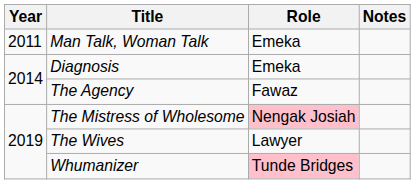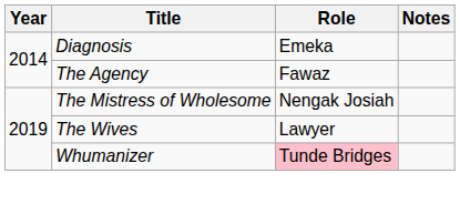 <table class = "wikitable sortable">
 <tr>
 <th>Year</th>
 <th>Title</th>
 <th>Role</th>
 <th class = "unsortable">Notes</th>
-</tr>
-<tr>
-<td>2011</td>
-<td><em>Man Talk, Woman Talk</em></td>
-<td>Emeka</td>
-<td></td>
 </tr>
 <tr>
 <td rowspan="2">2014</td>
 <td><em>Diagnosis</em></td>
 <td>Emeka</td>
 <td></td>
 </tr>
 <tr>
 <td><em>The Agency</em></td>
 <td>Fawaz</td>
 <td></td>
 </tr>
 <tr>
 <td rowspan="3">2019</td>
 <td><em>The Mistress of Wholesome</em></td>
-<td style="background: pink;">Nengak Josiah</td>
+<td>Nengak Josiah</td>
 <td></td>
 </tr>
 <tr>
 <td><em>The Wives</em></td>
 <td>Lawyer</td>
 <td></td>
 </tr>
 <tr>
 <td><em>Whumanizer</em></td>
 <td style="background: pink;">Tunde Bridges</td>
 <td></td>
 </tr>
 </table>
